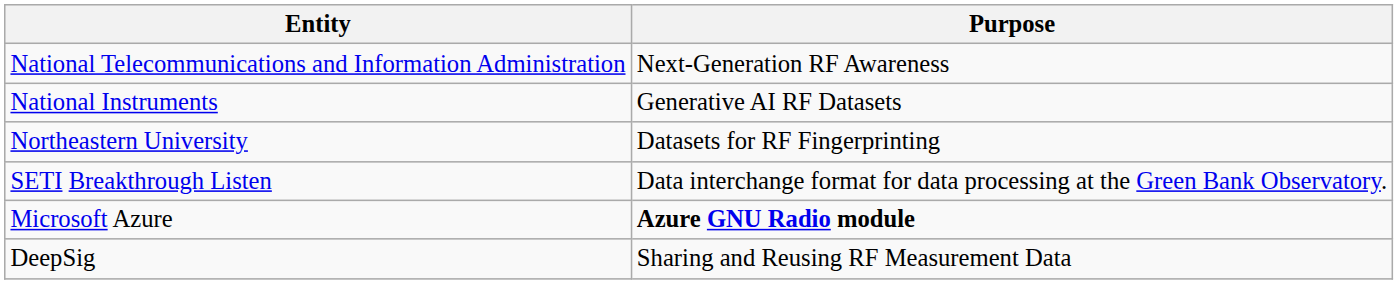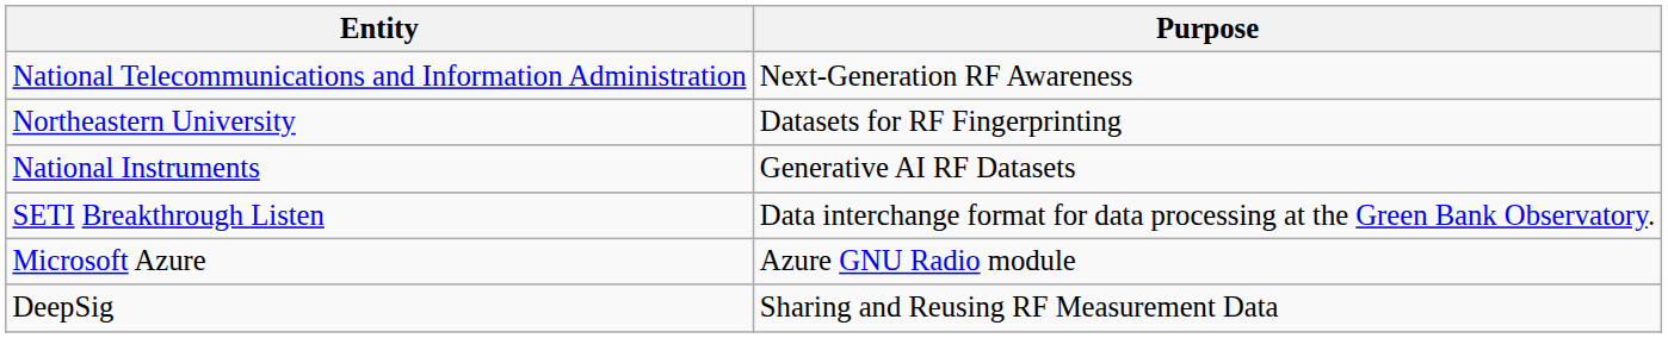 <table class="wikitable">
 <tr>
 <th>Entity</th>
 <th>Purpose</th>
 </tr>
 <tr>
 <td><a href='#'>National Telecommunications and Information Administration</a></td>
 <td>Next-Generation RF Awareness</td>
 </tr>
 <tr>
+<td><a href='#'>Northeastern University</a><br></td>
+<td>Datasets for RF Fingerprinting</td>
+</tr>
+<tr>
 <td><a href='#'>National Instruments</a></td>
 <td>Generative AI RF Datasets</td>
-</tr>
-<tr>
-<td><a href='#'>Northeastern University</a><br></td>
-<td>Datasets for RF Fingerprinting</td>
 </tr>
 <tr>
 <td><a href='#'>SETI</a> <a href='#'>Breakthrough Listen</a></td>
 <td>Data interchange format for data processing at the <a href='#'>Green Bank Observatory</a>.</td>
 </tr>
 <tr>
 <td><a href='#'>Microsoft</a> Azure</td>
-<td><strong>Azure <a href='#'>GNU Radio</a> module</strong></td>
+<td>Azure <a href='#'>GNU Radio</a> module</td>
 </tr>
 <tr>
 <td>DeepSig</td>
 <td>Sharing and Reusing RF Measurement Data</td>
 </tr>
 </table>
